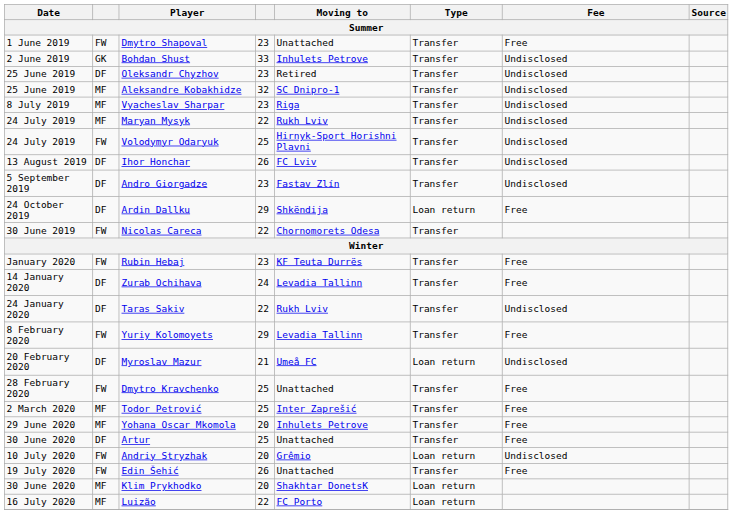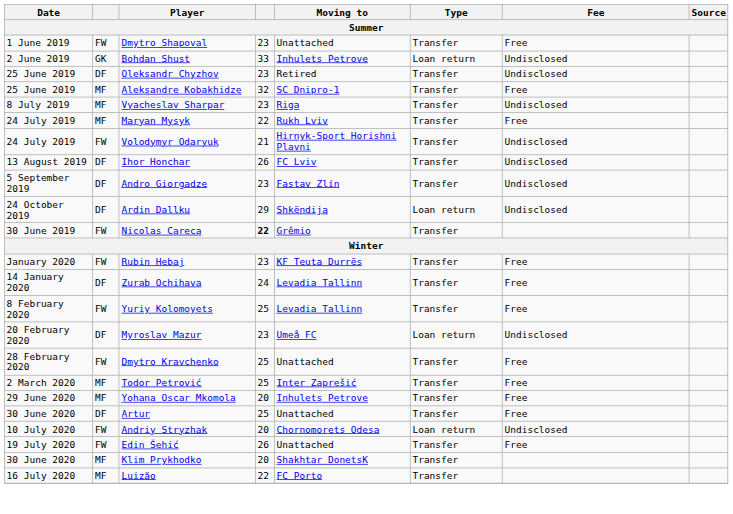 <table class="wikitable sortable">
 <tr>
 <th style="width:115px;">Date</th>
 <th style="width:30px;"></th>
 <th style="width:180px;">Player</th>
 <th style="width:20px;"></th>
 <th style="width:180px;">Moving to</th>
 <th style="width:120px;" class="unsortable">Type</th>
 <th style="width:250px;" class="unsortable">Fee</th>
 <th style="width:20px;">Source</th>
 </tr>
 <tr>
 <th colspan=8>Summer</th>
 </tr>
 <tr>
 <td>1 June 2019</td>
 <td>FW</td>
 <td> <a href='#'>Dmytro Shapoval</a></td>
 <td>23</td>
 <td>Unattached</td>
 <td>Transfer</td>
 <td>Free</td>
 <td></td>
 </tr>
 <tr>
 <td>2 June 2019</td>
 <td>GK</td>
 <td> <a href='#'>Bohdan Shust</a></td>
 <td>33</td>
 <td> <a href='#'>Inhulets Petrove</a></td>
-<td>Transfer</td>
+<td>Loan return</td>
 <td>Undisclosed</td>
 <td></td>
 </tr>
 <tr>
 <td>25 June 2019</td>
 <td>DF</td>
 <td> <a href='#'>Oleksandr Chyzhov</a></td>
 <td>23</td>
 <td>Retired</td>
 <td>Transfer</td>
 <td>Undisclosed</td>
 <td></td>
 </tr>
 <tr>
 <td>25 June 2019</td>
 <td>MF</td>
 <td> <a href='#'>Aleksandre Kobakhidze</a></td>
 <td>32</td>
 <td> <a href='#'>SC Dnipro-1</a></td>
 <td>Transfer</td>
-<td>Undisclosed</td>
+<td>Free</td>
 <td></td>
 </tr>
 <tr>
 <td>8 July 2019</td>
 <td>MF</td>
 <td> <a href='#'>Vyacheslav Sharpar</a></td>
 <td>23</td>
 <td> <a href='#'>Riga</a></td>
 <td>Transfer</td>
 <td>Undisclosed</td>
 <td></td>
 </tr>
 <tr>
 <td>24 July 2019</td>
 <td>MF</td>
 <td> <a href='#'>Maryan Mysyk</a></td>
 <td>22</td>
 <td> <a href='#'>Rukh Lviv</a></td>
 <td>Transfer</td>
-<td>Undisclosed</td>
+<td>Free</td>
 <td></td>
 </tr>
 <tr>
 <td>24 July 2019</td>
 <td>FW</td>
 <td> <a href='#'>Volodymyr Odaryuk</a></td>
-<td>25</td>
+<td>21</td>
 <td> <a href='#'>Hirnyk-Sport Horishni Plavni</a></td>
 <td>Transfer</td>
 <td>Undisclosed</td>
 <td></td>
 </tr>
 <tr>
 <td>13 August 2019</td>
 <td>DF</td>
 <td> <a href='#'>Ihor Honchar</a></td>
 <td>26</td>
 <td> <a href='#'>FC Lviv</a></td>
 <td>Transfer</td>
 <td>Undisclosed</td>
 <td></td>
 </tr>
 <tr>
 <td>5 September 2019</td>
 <td>DF</td>
 <td> <a href='#'>Andro Giorgadze</a></td>
 <td>23</td>
 <td> <a href='#'>Fastav Zlín</a></td>
 <td>Transfer</td>
 <td>Undisclosed</td>
 <td></td>
 </tr>
 <tr>
 <td>24 October 2019</td>
 <td>DF</td>
 <td> <a href='#'>Ardin Dallku</a></td>
 <td>29</td>
 <td> <a href='#'>Shkëndija</a></td>
 <td>Loan return</td>
-<td>Free</td>
+<td>Undisclosed</td>
 <td></td>
 </tr>
 <tr>
 <td>30 June 2019</td>
 <td>FW</td>
 <td> <a href='#'>Nicolas Careca</a></td>
-<td>22</td>
-<td> <a href='#'>Chornomorets Odesa</a></td>
+<td><strong>22</strong></td>
+<td> <a href='#'>Grêmio</a></td>
 <td>Transfer</td>
 <td></td>
 <td></td>
 </tr>
 <tr>
 <th colspan=8>Winter</th>
 </tr>
 <tr>
 <td>January 2020</td>
 <td>FW</td>
 <td> <a href='#'>Rubin Hebaj</a></td>
 <td>23</td>
 <td> <a href='#'>KF Teuta Durrës</a></td>
 <td>Transfer</td>
 <td>Free</td>
 <td></td>
 </tr>
 <tr>
 <td>14 January 2020</td>
 <td>DF</td>
 <td> <a href='#'>Zurab Ochihava</a></td>
 <td>24</td>
 <td> <a href='#'>Levadia Tallinn</a></td>
 <td>Transfer</td>
 <td>Free</td>
 <td></td>
 </tr>
 <tr>
-<td>24 January 2020</td>
-<td>DF</td>
-<td> <a href='#'>Taras Sakiv</a></td>
-<td>22</td>
-<td> <a href='#'>Rukh Lviv</a></td>
-<td>Transfer</td>
-<td>Undisclosed</td>
-<td></td>
-</tr>
-<tr>
 <td>8 February 2020</td>
 <td>FW</td>
 <td> <a href='#'>Yuriy Kolomoyets</a></td>
-<td>29</td>
+<td>25</td>
 <td> <a href='#'>Levadia Tallinn</a></td>
 <td>Transfer</td>
 <td>Free</td>
 <td></td>
 </tr>
 <tr>
 <td>20 February 2020</td>
 <td>DF</td>
 <td> <a href='#'>Myroslav Mazur</a></td>
-<td>21</td>
+<td>23</td>
 <td> <a href='#'>Umeå FC</a></td>
 <td>Loan return</td>
 <td>Undisclosed</td>
 <td></td>
 </tr>
 <tr>
 <td>28 February 2020</td>
 <td>FW</td>
 <td> <a href='#'>Dmytro Kravchenko</a></td>
 <td>25</td>
 <td>Unattached</td>
 <td>Transfer</td>
 <td>Free</td>
 <td></td>
 </tr>
 <tr>
 <td>2 March 2020</td>
 <td>MF</td>
 <td> <a href='#'>Todor Petrović</a></td>
 <td>25</td>
 <td> <a href='#'>Inter Zaprešić</a></td>
 <td>Transfer</td>
 <td>Free</td>
 <td></td>
 </tr>
 <tr>
 <td>29 June 2020</td>
 <td>MF</td>
 <td> <a href='#'>Yohana Oscar Mkomola</a></td>
 <td>20</td>
 <td> <a href='#'>Inhulets Petrove</a></td>
 <td>Transfer</td>
 <td>Free</td>
 <td></td>
 </tr>
 <tr>
 <td>30 June 2020</td>
 <td>DF</td>
 <td> <a href='#'>Artur</a></td>
 <td>25</td>
 <td>Unattached</td>
 <td>Transfer</td>
 <td>Free</td>
 <td></td>
 </tr>
 <tr>
 <td>10 July 2020</td>
 <td>FW</td>
 <td> <a href='#'>Andriy Stryzhak</a></td>
 <td>20</td>
-<td> <a href='#'>Grêmio</a></td>
+<td> <a href='#'>Chornomorets Odesa</a></td>
 <td>Loan return</td>
 <td>Undisclosed</td>
 <td></td>
 </tr>
 <tr>
 <td>19 July 2020</td>
 <td>FW</td>
 <td> <a href='#'>Edin Šehić</a></td>
 <td>26</td>
 <td>Unattached</td>
 <td>Transfer</td>
 <td>Free</td>
 <td></td>
 </tr>
 <tr>
 <td>30 June 2020</td>
 <td>MF</td>
 <td> <a href='#'>Klim Prykhodko</a></td>
 <td>20</td>
 <td> <a href='#'>Shakhtar DonetsK</a></td>
-<td>Loan return</td>
+<td>Transfer</td>
 <td></td>
 <td></td>
 </tr>
 <tr>
 <td>16 July 2020</td>
 <td>MF</td>
 <td> <a href='#'>Luizão</a></td>
 <td>22</td>
 <td> <a href='#'>FC Porto</a></td>
-<td>Loan return</td>
+<td>Transfer</td>
 <td></td>
 <td></td>
 </tr>
 <tr>
 </tr>
 </table>
